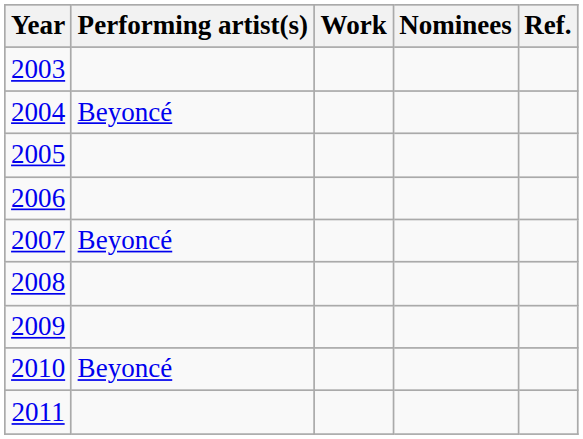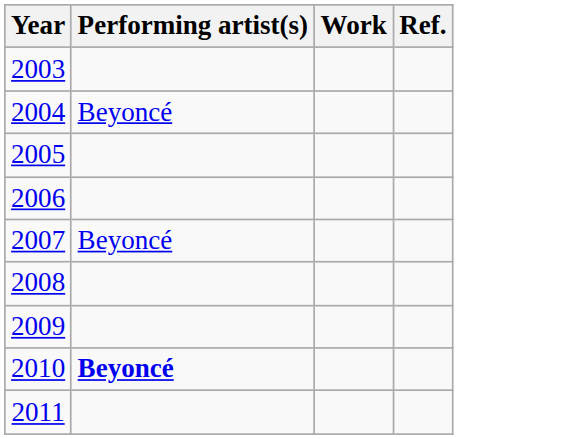 <table class="wikitable sortable">
 <tr>
 <th bgcolor="#efefef">Year</th>
 <th bgcolor="#efefef">Performing artist(s)</th>
 <th bgcolor="#efefef">Work</th>
-<th bgcolor="#efefef" class=unsortable>Nominees</th>
 <th bgcolor="#efefef" class=unsortable>Ref.</th>
 </tr>
 <tr>
 <td align="center"><a href='#'>2003</a></td>
-<td></td>
 <td></td>
 <td></td>
 <td align="center"></td>
 </tr>
 <tr>
 <td align="center"><a href='#'>2004</a></td>
 <td><a href='#'>Beyoncé</a></td>
 <td></td>
-<td></td>
 <td align="center"><br></td>
 </tr>
 <tr>
 <td align="center"><a href='#'>2005</a></td>
-<td></td>
 <td></td>
 <td></td>
 <td align="center"></td>
 </tr>
 <tr>
 <td align="center"><a href='#'>2006</a></td>
 <td></td>
 <td></td>
-<td></td>
 <td align="center"></td>
 </tr>
 <tr>
 <td align="center"><a href='#'>2007</a></td>
 <td><a href='#'>Beyoncé</a></td>
 <td></td>
-<td></td>
 <td align="center"></td>
 </tr>
 <tr>
 <td align="center"><a href='#'>2008</a></td>
-<td></td>
 <td></td>
 <td></td>
 <td align="center"></td>
 </tr>
 <tr>
 <td align="center"><a href='#'>2009</a></td>
 <td></td>
 <td></td>
-<td></td>
 <td align="center"></td>
 </tr>
 <tr>
 <td align="center"><a href='#'>2010</a></td>
-<td><a href='#'>Beyoncé</a></td>
-<td></td>
+<td><strong><a href='#'>Beyoncé</a></strong></td>
 <td></td>
 <td align="center"></td>
 </tr>
 <tr>
 <td align="center"><a href='#'>2011</a></td>
 <td></td>
 <td></td>
-<td></td>
 <td align="center"></td>
 </tr>
 </table>
